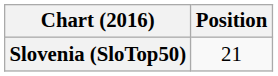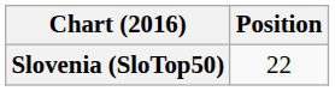 <table class="wikitable plainrowheaders" style="text-align:center">
 <tr>
 <th scope="col">Chart (2016)</th>
 <th scope="col">Position</th>
 </tr>
 <tr>
 <th scope="row">Slovenia (SloTop50)</th>
-<td>21</td>
+<td>22</td>
 </tr>
 </table>
